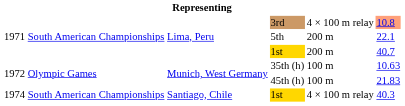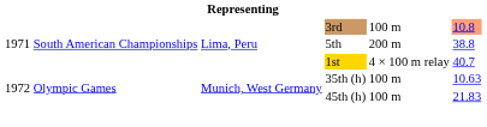 <table>
 <tr>
 <th colspan="6">Representing </th>
 </tr>
 <tr>
 <td rowspan=3>1971</td>
 <td rowspan=3><a href='#'>South American Championships</a></td>
 <td rowspan=3><a href='#'>Lima, Peru</a></td>
 <td bgcolor=cc9966>3rd</td>
-<td>4 × 100 m relay</td>
+<td>100 m</td>
 <td style="background: lightsalmon;"><a href='#'>10.8</a></td>
 </tr>
 <tr>
 <td>5th</td>
 <td>200 m</td>
-<td><a href='#'>22.1</a></td>
+<td><a href='#'>38.8</a></td>
 </tr>
 <tr>
 <td bgcolor=gold>1st</td>
-<td>200 m</td>
+<td>4 × 100 m relay</td>
 <td><a href='#'>40.7</a></td>
 </tr>
 <tr>
 <td rowspan=2>1972</td>
 <td rowspan=2><a href='#'>Olympic Games</a></td>
 <td rowspan=2><a href='#'>Munich, West Germany</a></td>
 <td>35th (h)</td>
 <td>100 m</td>
 <td><a href='#'>10.63</a></td>
 </tr>
 <tr>
 <td>45th (h)</td>
 <td>100 m</td>
 <td><a href='#'>21.83</a></td>
 </tr>
-<tr>
-<td>1974</td>
-<td><a href='#'>South American Championships</a></td>
-<td><a href='#'>Santiago, Chile</a></td>
-<td bgcolor=gold>1st</td>
-<td>4 × 100 m relay</td>
-<td><a href='#'>40.3</a></td>
-</tr>
 </table>
